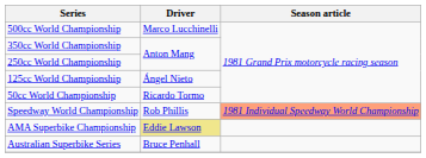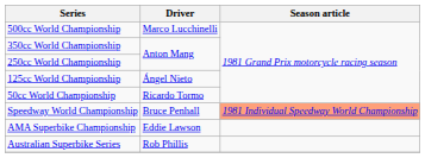 <table class="wikitable" style="font-size: 87%;">
 <tr>
 <th>Series</th>
 <th>Driver</th>
 <th>Season article</th>
 </tr>
 <tr>
 <td><a href='#'>500cc World Championship</a></td>
 <td> <a href='#'>Marco Lucchinelli</a></td>
 <td rowspan=5><em><a href='#'>1981 Grand Prix motorcycle racing season</a></em></td>
 </tr>
 <tr>
 <td><a href='#'>350cc World Championship</a></td>
 <td rowspan=2> <a href='#'>Anton Mang</a></td>
 </tr>
 <tr>
 <td><a href='#'>250cc World Championship</a></td>
 </tr>
 <tr>
 <td><a href='#'>125cc World Championship</a></td>
 <td> <a href='#'>Ángel Nieto</a></td>
 </tr>
 <tr>
 <td><a href='#'>50cc World Championship</a></td>
 <td> <a href='#'>Ricardo Tormo</a></td>
 </tr>
 <tr>
 <td><a href='#'>Speedway World Championship</a></td>
-<td> <a href='#'>Rob Phillis</a></td>
+<td> <a href='#'>Bruce Penhall</a></td>
 <td style="background: lightsalmon;"><em><a href='#'>1981 Individual Speedway World Championship</a></em></td>
 </tr>
 <tr>
 <td><a href='#'>AMA Superbike Championship</a></td>
-<td style="background: khaki;"> <a href='#'>Eddie Lawson</a></td>
+<td> <a href='#'>Eddie Lawson</a></td>
 <td></td>
 </tr>
 <tr>
 <td><a href='#'>Australian Superbike Series</a></td>
-<td> <a href='#'>Bruce Penhall</a></td>
+<td> <a href='#'>Rob Phillis</a></td>
 <td></td>
 </tr>
 <tr>
 </tr>
 </table>
